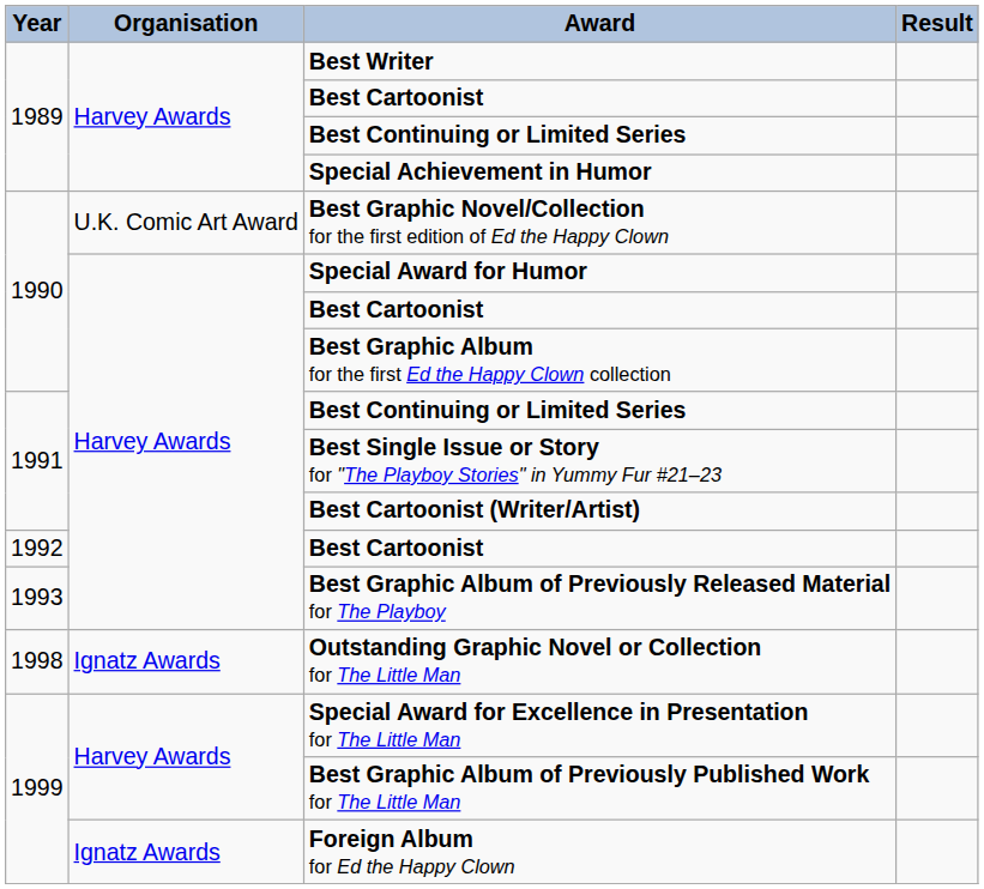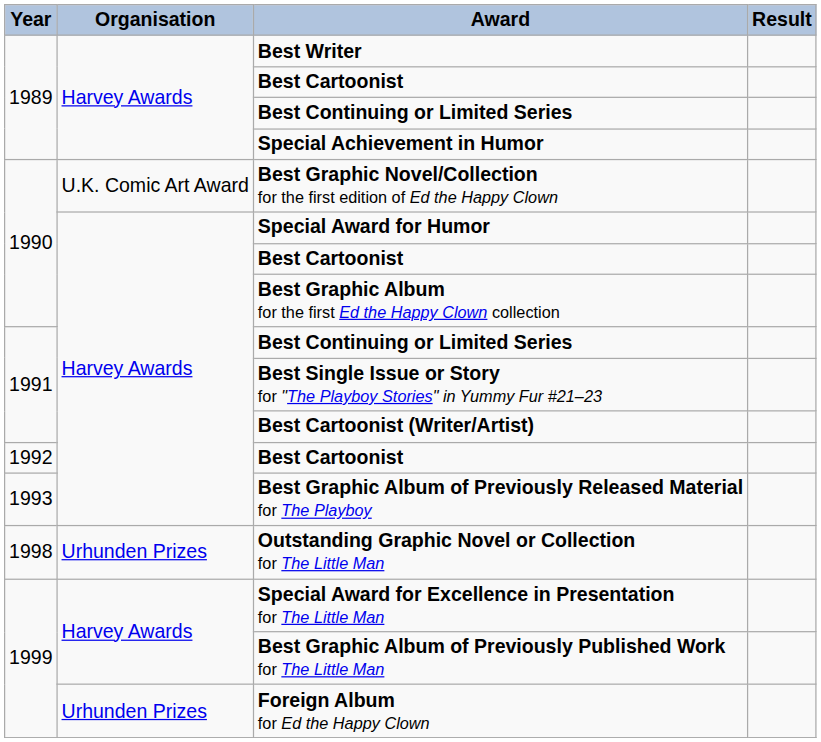 <table class="wikitable">
 <tr>
 <th style="background:#B0C4DE;">Year</th>
 <th style="background:#B0C4DE;">Organisation</th>
 <th style="background:#B0C4DE;">Award</th>
 <th style="background:#B0C4DE;">Result</th>
 </tr>
 <tr>
 <td rowspan="4">1989</td>
 <td rowspan="4"><a href='#'>Harvey Awards</a></td>
 <td><strong>Best Writer</strong></td>
 <td></td>
 </tr>
 <tr>
 <td><strong>Best Cartoonist</strong></td>
 <td></td>
 </tr>
 <tr>
 <td><strong>Best Continuing or Limited Series</strong></td>
 <td></td>
 </tr>
 <tr>
 <td><strong>Special Achievement in Humor</strong></td>
 <td></td>
 </tr>
 <tr>
 <td rowspan="4">1990</td>
 <td>U.K. Comic Art Award</td>
 <td><strong>Best Graphic Novel/Collection</strong><br><small>for the first edition of <em>Ed the Happy Clown</em></small></td>
 <td></td>
 </tr>
 <tr>
 <td rowspan="8"><a href='#'>Harvey Awards</a></td>
 <td><strong>Special Award for Humor</strong></td>
 <td></td>
 </tr>
 <tr>
 <td><strong>Best Cartoonist</strong></td>
 <td></td>
 </tr>
 <tr>
 <td><strong>Best Graphic Album</strong><br><small>for the first <em><a href='#'>Ed the Happy Clown</a></em> collection</small></td>
 <td></td>
 </tr>
 <tr>
 <td rowspan="3">1991</td>
 <td><strong>Best Continuing or Limited Series</strong></td>
 <td></td>
 </tr>
 <tr>
 <td><strong>Best Single Issue or Story</strong><br><small>for <em>"<a href='#'>The Playboy Stories</a>" in Yummy Fur #21–23</em></small></td>
 <td></td>
 </tr>
 <tr>
 <td><strong>Best Cartoonist (Writer/Artist)</strong></td>
 <td></td>
 </tr>
 <tr>
 <td>1992</td>
 <td><strong>Best Cartoonist</strong></td>
 <td></td>
 </tr>
 <tr>
 <td>1993</td>
 <td><strong>Best Graphic Album of Previously Released Material</strong><br><small>for <em><a href='#'>The Playboy</a></em></small></td>
 <td></td>
 </tr>
 <tr>
 <td>1998</td>
-<td><a href='#'>Ignatz Awards</a></td>
+<td><a href='#'>Urhunden Prizes</a></td>
 <td><strong>Outstanding Graphic Novel or Collection</strong><br><small>for <em><a href='#'>The Little Man</a></em></small></td>
 <td></td>
 </tr>
 <tr>
 <td rowspan="3">1999</td>
 <td rowspan="2"><a href='#'>Harvey Awards</a></td>
 <td><strong>Special Award for Excellence in Presentation</strong><br><small>for <em><a href='#'>The Little Man</a></em></small></td>
 <td></td>
 </tr>
 <tr>
 <td><strong>Best Graphic Album of Previously Published Work</strong><br><small>for <em><a href='#'>The Little Man</a></em></small></td>
 <td></td>
 </tr>
 <tr>
-<td><a href='#'>Ignatz Awards</a></td>
+<td><a href='#'>Urhunden Prizes</a></td>
 <td><strong>Foreign Album</strong><br><small>for <em>Ed the Happy Clown</em></small></td>
 <td></td>
 </tr>
 <tr>
 </tr>
 </table>
